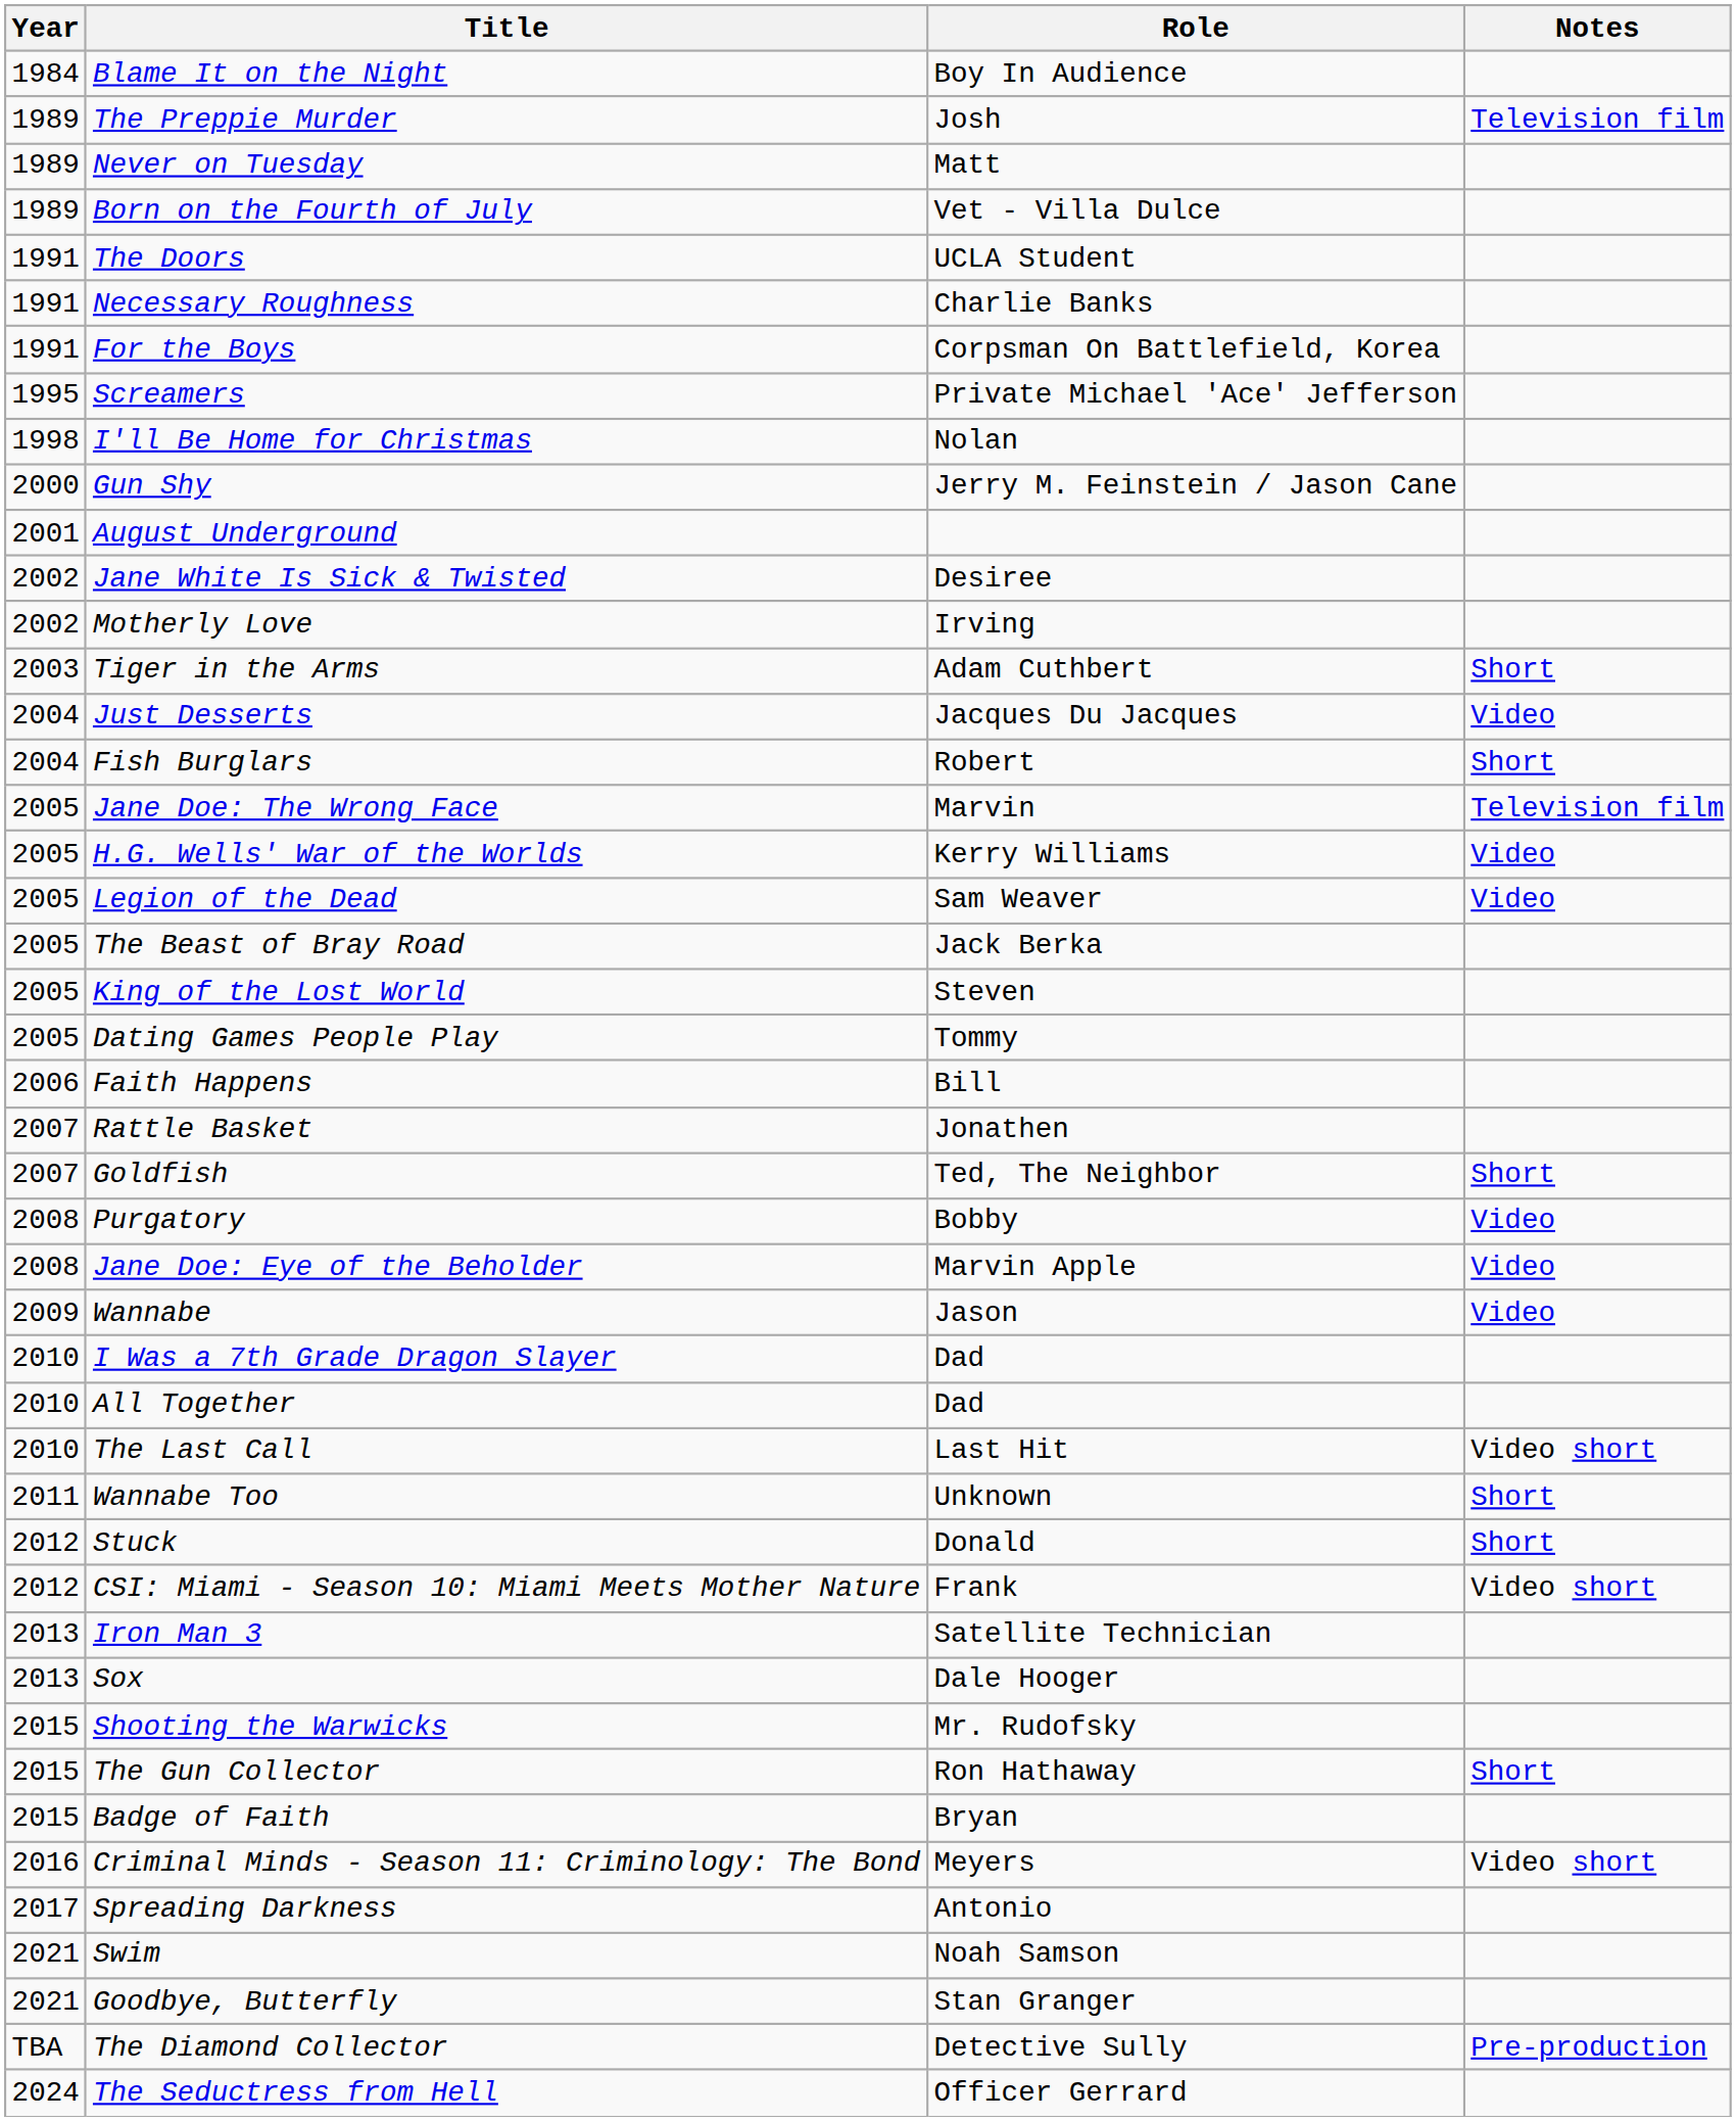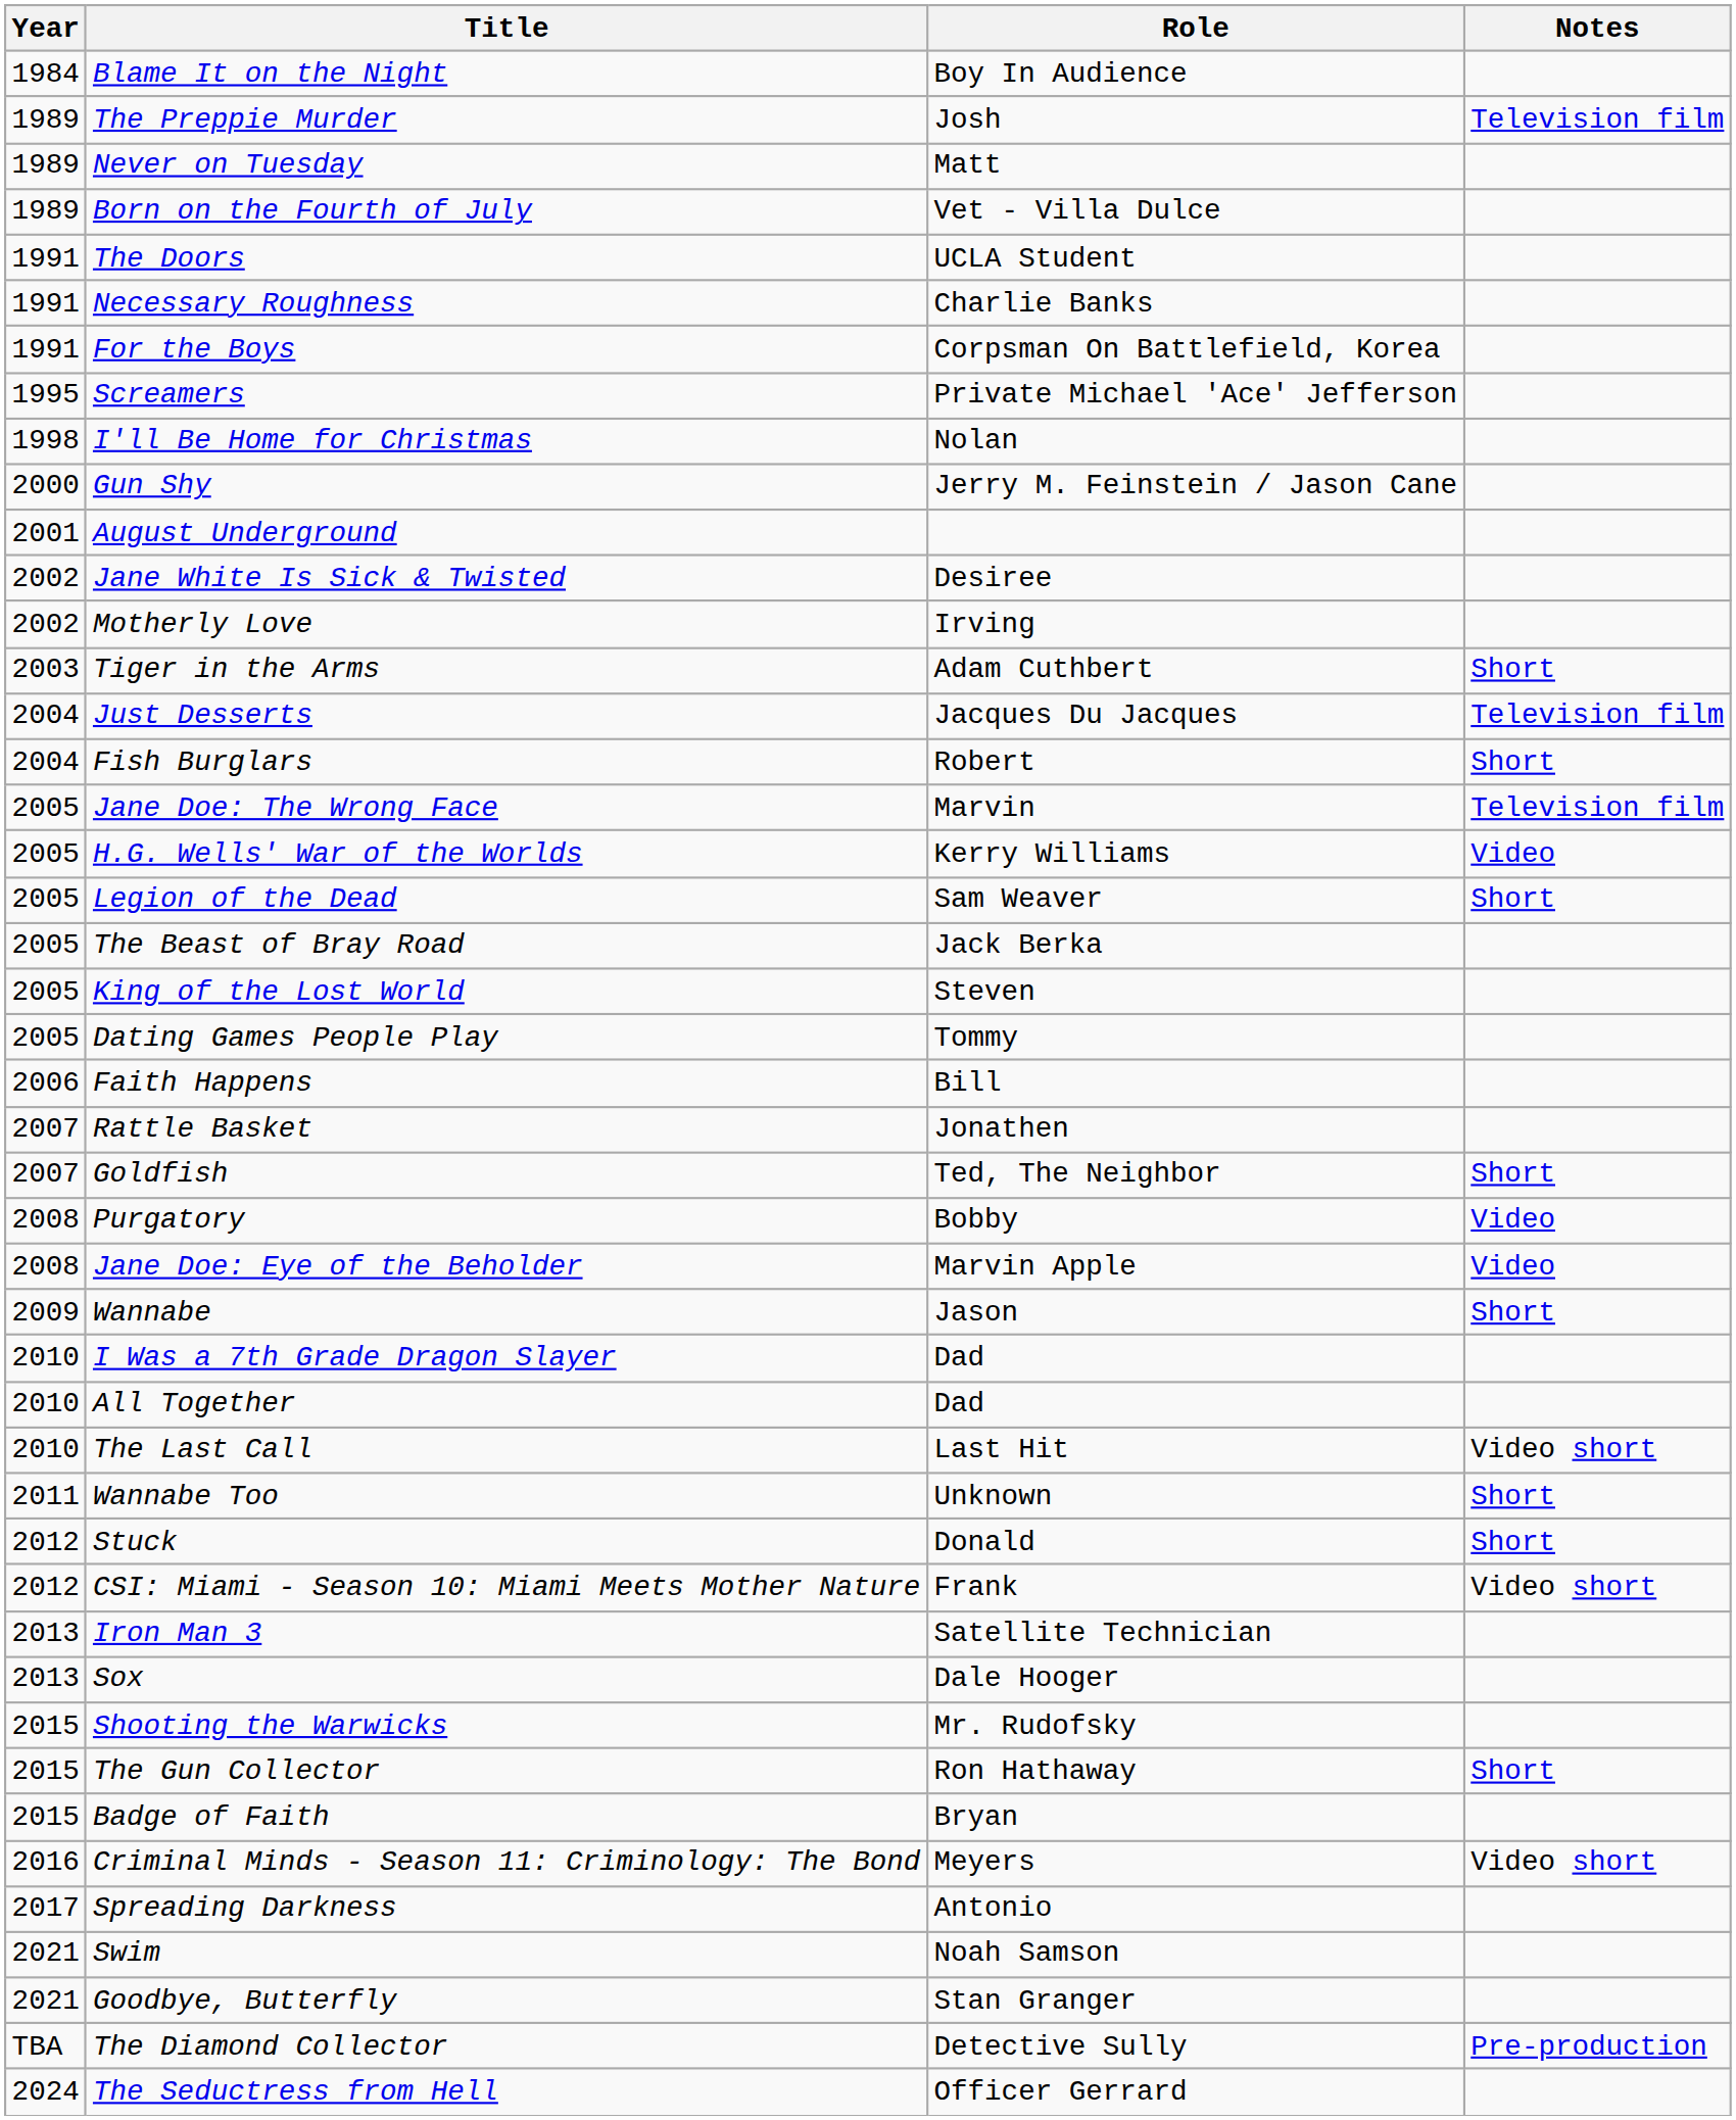 <table class="wikitable">
 <tr>
 <th>Year</th>
 <th>Title</th>
 <th>Role</th>
 <th>Notes</th>
 </tr>
 <tr>
 <td>1984</td>
 <td><em><a href='#'>Blame It on the Night</a></em></td>
 <td>Boy In Audience</td>
 <td></td>
 </tr>
 <tr>
 <td>1989</td>
 <td><em><a href='#'>The Preppie Murder</a></em></td>
 <td>Josh</td>
 <td><a href='#'>Television film</a></td>
 </tr>
 <tr>
 <td>1989</td>
 <td><em><a href='#'>Never on Tuesday</a></em></td>
 <td>Matt</td>
 <td></td>
 </tr>
 <tr>
 <td>1989</td>
 <td><em><a href='#'>Born on the Fourth of July</a></em></td>
 <td>Vet - Villa Dulce</td>
 <td></td>
 </tr>
 <tr>
 <td>1991</td>
 <td><em><a href='#'>The Doors</a></em></td>
 <td>UCLA Student</td>
 <td></td>
 </tr>
 <tr>
 <td>1991</td>
 <td><em><a href='#'>Necessary Roughness</a></em></td>
 <td>Charlie Banks</td>
 <td></td>
 </tr>
 <tr>
 <td>1991</td>
 <td><em><a href='#'>For the Boys</a></em></td>
 <td>Corpsman On Battlefield, Korea</td>
 <td></td>
 </tr>
 <tr>
 <td>1995</td>
 <td><em><a href='#'>Screamers</a></em></td>
 <td>Private Michael 'Ace' Jefferson</td>
 <td></td>
 </tr>
 <tr>
 <td>1998</td>
 <td><em><a href='#'>I'll Be Home for Christmas</a></em></td>
 <td>Nolan</td>
 <td></td>
 </tr>
 <tr>
 <td>2000</td>
 <td><em><a href='#'>Gun Shy</a></em></td>
 <td>Jerry M. Feinstein / Jason Cane</td>
 <td></td>
 </tr>
 <tr>
 <td>2001</td>
 <td><em><a href='#'>August Underground</a></em></td>
 <td></td>
 <td></td>
 </tr>
 <tr>
 <td>2002</td>
 <td><em><a href='#'>Jane White Is Sick & Twisted</a></em></td>
 <td>Desiree</td>
 <td></td>
 </tr>
 <tr>
 <td>2002</td>
 <td><em>Motherly Love</em></td>
 <td>Irving</td>
 <td></td>
 </tr>
 <tr>
 <td>2003</td>
 <td><em>Tiger in the Arms</em></td>
 <td>Adam Cuthbert</td>
 <td><a href='#'>Short</a></td>
 </tr>
 <tr>
 <td>2004</td>
 <td><em><a href='#'>Just Desserts</a></em></td>
 <td>Jacques Du Jacques</td>
-<td><a href='#'>Video</a></td>
+<td><a href='#'>Television film</a></td>
 </tr>
 <tr>
 <td>2004</td>
 <td><em>Fish Burglars</em></td>
 <td>Robert</td>
 <td><a href='#'>Short</a></td>
 </tr>
 <tr>
 <td>2005</td>
 <td><em><a href='#'>Jane Doe: The Wrong Face</a></em></td>
 <td>Marvin</td>
 <td><a href='#'>Television film</a></td>
 </tr>
 <tr>
 <td>2005</td>
 <td><em><a href='#'>H.G. Wells' War of the Worlds</a></em></td>
 <td>Kerry Williams</td>
 <td><a href='#'>Video</a></td>
 </tr>
 <tr>
 <td>2005</td>
 <td><em><a href='#'>Legion of the Dead</a></em></td>
 <td>Sam Weaver</td>
-<td><a href='#'>Video</a></td>
+<td><a href='#'>Short</a></td>
 </tr>
 <tr>
 <td>2005</td>
 <td><em>The Beast of Bray Road</em></td>
 <td>Jack Berka</td>
 <td></td>
 </tr>
 <tr>
 <td>2005</td>
 <td><em><a href='#'>King of the Lost World</a></em></td>
 <td>Steven</td>
 <td></td>
 </tr>
 <tr>
 <td>2005</td>
 <td><em>Dating Games People Play</em></td>
 <td>Tommy</td>
 <td></td>
 </tr>
 <tr>
 <td>2006</td>
 <td><em>Faith Happens</em></td>
 <td>Bill</td>
 <td></td>
 </tr>
 <tr>
 <td>2007</td>
 <td><em>Rattle Basket</em></td>
 <td>Jonathen</td>
 <td></td>
 </tr>
 <tr>
 <td>2007</td>
 <td><em>Goldfish</em></td>
 <td>Ted, The Neighbor</td>
 <td><a href='#'>Short</a></td>
 </tr>
 <tr>
 <td>2008</td>
 <td><em>Purgatory</em></td>
 <td>Bobby</td>
 <td><a href='#'>Video</a></td>
 </tr>
 <tr>
 <td>2008</td>
 <td><em><a href='#'>Jane Doe: Eye of the Beholder</a></em></td>
 <td>Marvin Apple</td>
 <td><a href='#'>Video</a></td>
 </tr>
 <tr>
 <td>2009</td>
 <td><em>Wannabe</em></td>
 <td>Jason</td>
-<td><a href='#'>Video</a></td>
+<td><a href='#'>Short</a></td>
 </tr>
 <tr>
 <td>2010</td>
 <td><em><a href='#'>I Was a 7th Grade Dragon Slayer</a></em></td>
 <td>Dad</td>
 <td></td>
 </tr>
 <tr>
 <td>2010</td>
 <td><em>All Together</em></td>
 <td>Dad</td>
 <td></td>
 </tr>
 <tr>
 <td>2010</td>
 <td><em>The Last Call</em></td>
 <td>Last Hit</td>
 <td>Video <a href='#'>short</a></td>
 </tr>
 <tr>
 <td>2011</td>
 <td><em>Wannabe Too</em></td>
 <td>Unknown</td>
 <td><a href='#'>Short</a></td>
 </tr>
 <tr>
 <td>2012</td>
 <td><em>Stuck</em></td>
 <td>Donald</td>
 <td><a href='#'>Short</a></td>
 </tr>
 <tr>
 <td>2012</td>
 <td><em>CSI: Miami - Season 10: Miami Meets Mother Nature</em></td>
 <td>Frank</td>
 <td>Video <a href='#'>short</a></td>
 </tr>
 <tr>
 <td>2013</td>
 <td><em><a href='#'>Iron Man 3</a></em></td>
 <td>Satellite Technician</td>
 <td></td>
 </tr>
 <tr>
 <td>2013</td>
 <td><em>Sox</em></td>
 <td>Dale Hooger</td>
 <td></td>
 </tr>
 <tr>
 <td>2015</td>
 <td><em><a href='#'>Shooting the Warwicks</a></em></td>
 <td>Mr. Rudofsky</td>
 <td></td>
 </tr>
 <tr>
 <td>2015</td>
 <td><em>The Gun Collector</em></td>
 <td>Ron Hathaway</td>
 <td><a href='#'>Short</a></td>
 </tr>
 <tr>
 <td>2015</td>
 <td><em>Badge of Faith</em></td>
 <td>Bryan</td>
 <td></td>
 </tr>
 <tr>
 <td>2016</td>
 <td><em>Criminal Minds - Season 11: Criminology: The Bond</em></td>
 <td>Meyers</td>
 <td>Video <a href='#'>short</a></td>
 </tr>
 <tr>
 <td>2017</td>
 <td><em>Spreading Darkness</em></td>
 <td>Antonio</td>
 <td></td>
 </tr>
 <tr>
 <td>2021</td>
 <td><em>Swim</em></td>
 <td>Noah Samson</td>
 <td></td>
 </tr>
 <tr>
 <td>2021</td>
 <td><em>Goodbye, Butterfly</em></td>
 <td>Stan Granger</td>
 <td></td>
 </tr>
 <tr>
 <td>TBA</td>
 <td><em>The Diamond Collector </em></td>
 <td>Detective Sully</td>
 <td><a href='#'>Pre-production</a></td>
 </tr>
 <tr>
 <td>2024</td>
 <td><em><a href='#'>The Seductress from Hell</a></em></td>
 <td>Officer Gerrard</td>
 <td></td>
 </tr>
 </table>
